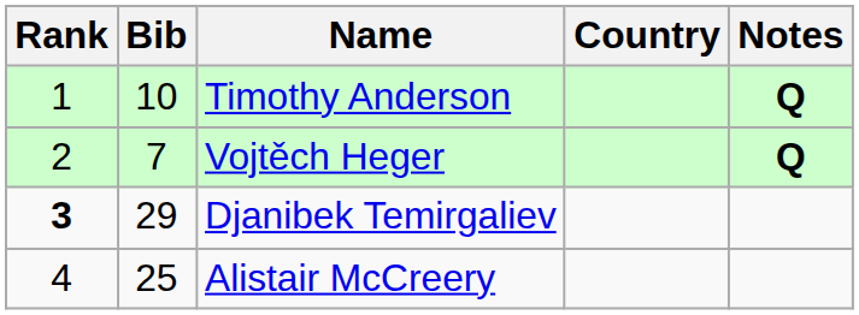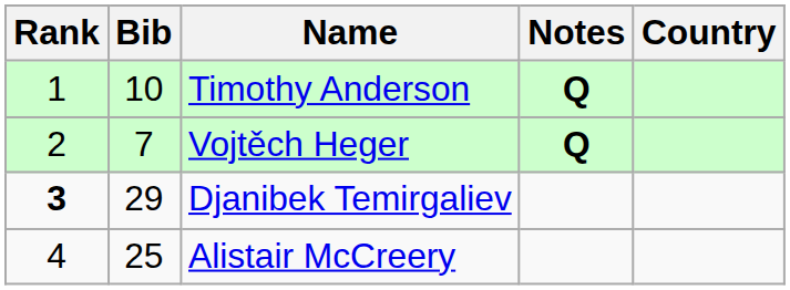 <table class="wikitable" style="text-align:center;">
 <tr>
 <th>Rank</th>
 <th>Bib</th>
 <th>Name</th>
+<th>Notes</th>
 <th>Country</th>
-<th>Notes</th>
 </tr>
 <tr bgcolor=ccffcc>
 <td>1</td>
 <td>10</td>
 <td align=left><a href='#'>Timothy Anderson</a></td>
+<td><strong>Q</strong></td>
 <td align=left></td>
-<td><strong>Q</strong></td>
 </tr>
 <tr bgcolor=ccffcc>
 <td>2</td>
 <td>7</td>
 <td align=left><a href='#'>Vojtěch Heger</a></td>
+<td><strong>Q</strong></td>
 <td align=left></td>
-<td><strong>Q</strong></td>
 </tr>
 <tr>
 <td><strong>3</strong></td>
 <td>29</td>
 <td align=left><a href='#'>Djanibek Temirgaliev</a></td>
+<td></td>
 <td align=left></td>
-<td></td>
 </tr>
 <tr>
 <td>4</td>
 <td>25</td>
 <td align=left><a href='#'>Alistair McCreery</a></td>
+<td></td>
 <td align=left></td>
-<td></td>
 </tr>
 </table>
